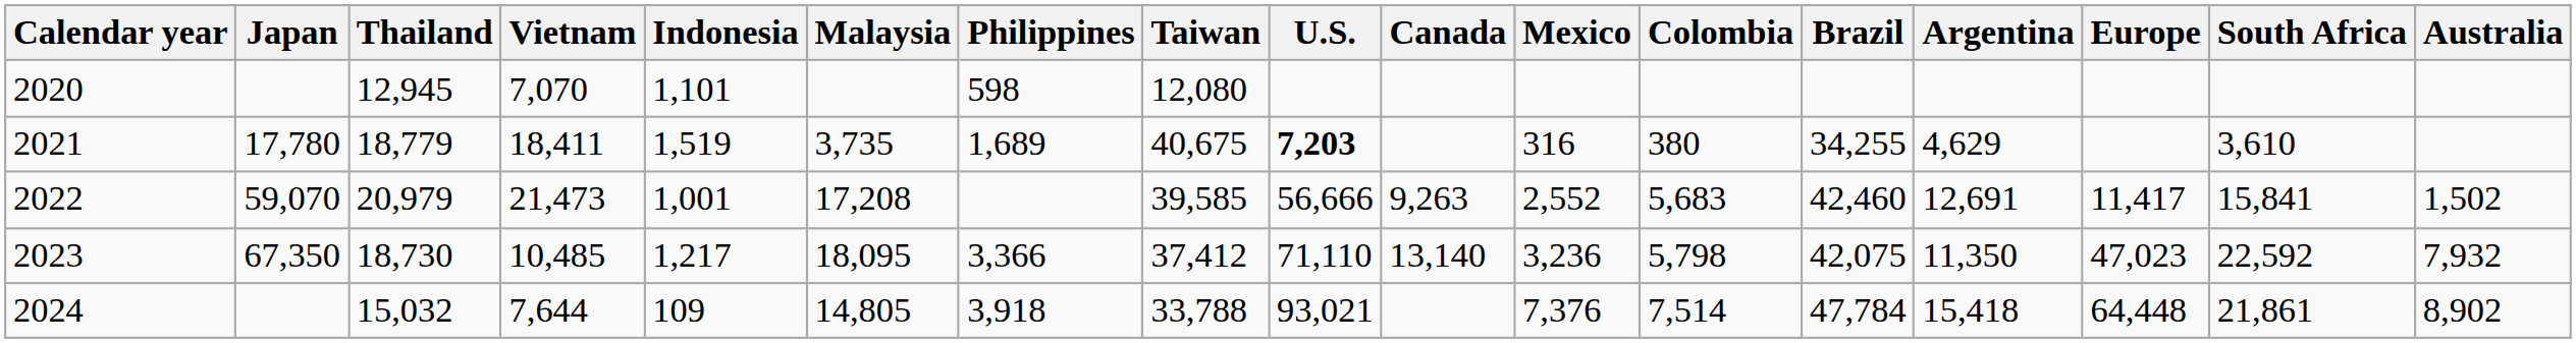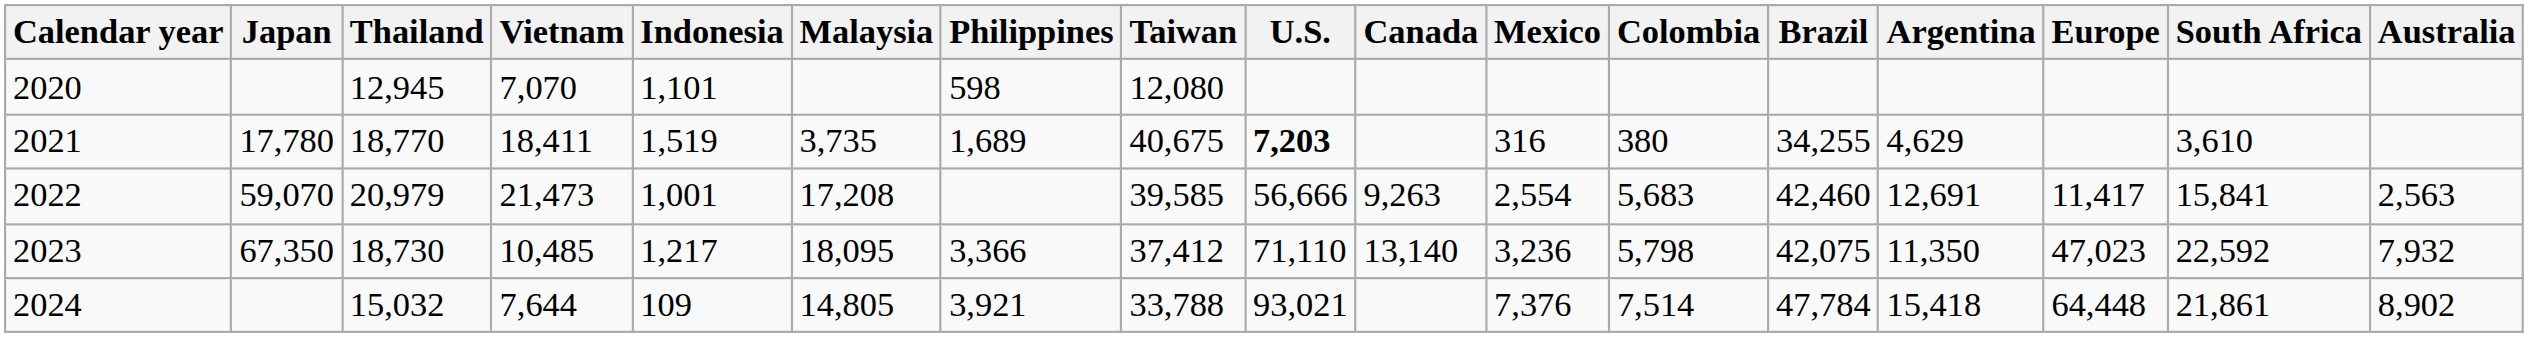 <table class="wikitable">
 <tr>
 <th>Calendar year</th>
 <th>Japan</th>
 <th>Thailand</th>
 <th>Vietnam</th>
 <th>Indonesia</th>
 <th>Malaysia</th>
 <th>Philippines</th>
 <th>Taiwan</th>
 <th>U.S.</th>
 <th>Canada</th>
 <th>Mexico</th>
 <th>Colombia</th>
 <th>Brazil</th>
 <th>Argentina</th>
 <th>Europe</th>
 <th>South Africa</th>
 <th>Australia</th>
 </tr>
 <tr>
 <td>2020</td>
 <td></td>
 <td>12,945</td>
 <td>7,070</td>
 <td>1,101</td>
 <td></td>
 <td>598</td>
 <td>12,080</td>
 <td></td>
 <td></td>
 <td></td>
 <td></td>
 <td></td>
 <td></td>
 <td></td>
 <td></td>
 <td></td>
 </tr>
 <tr>
 <td>2021</td>
 <td>17,780</td>
-<td>18,779</td>
+<td>18,770</td>
 <td>18,411</td>
 <td>1,519</td>
 <td>3,735</td>
 <td>1,689</td>
 <td>40,675</td>
 <td><strong>7,203</strong></td>
 <td></td>
 <td>316</td>
 <td>380</td>
 <td>34,255</td>
 <td>4,629</td>
 <td></td>
 <td>3,610</td>
 <td></td>
 </tr>
 <tr>
 <td>2022</td>
 <td>59,070</td>
 <td>20,979</td>
 <td>21,473</td>
 <td>1,001</td>
 <td>17,208</td>
 <td></td>
 <td>39,585</td>
 <td>56,666</td>
 <td>9,263</td>
-<td>2,552</td>
+<td>2,554</td>
 <td>5,683</td>
 <td>42,460</td>
 <td>12,691</td>
 <td>11,417</td>
 <td>15,841</td>
-<td>1,502</td>
+<td>2,563</td>
 </tr>
 <tr>
 <td>2023</td>
 <td>67,350</td>
 <td>18,730</td>
 <td>10,485</td>
 <td>1,217</td>
 <td>18,095</td>
 <td>3,366</td>
 <td>37,412</td>
 <td>71,110</td>
 <td>13,140</td>
 <td>3,236</td>
 <td>5,798</td>
 <td>42,075</td>
 <td>11,350</td>
 <td>47,023</td>
 <td>22,592</td>
 <td>7,932</td>
 </tr>
 <tr>
 <td>2024</td>
 <td></td>
 <td>15,032</td>
 <td>7,644</td>
 <td>109</td>
 <td>14,805</td>
-<td>3,918</td>
+<td>3,921</td>
 <td>33,788</td>
 <td>93,021</td>
 <td></td>
 <td>7,376</td>
 <td>7,514</td>
 <td>47,784</td>
 <td>15,418</td>
 <td>64,448</td>
 <td>21,861</td>
 <td>8,902</td>
 </tr>
 </table>
